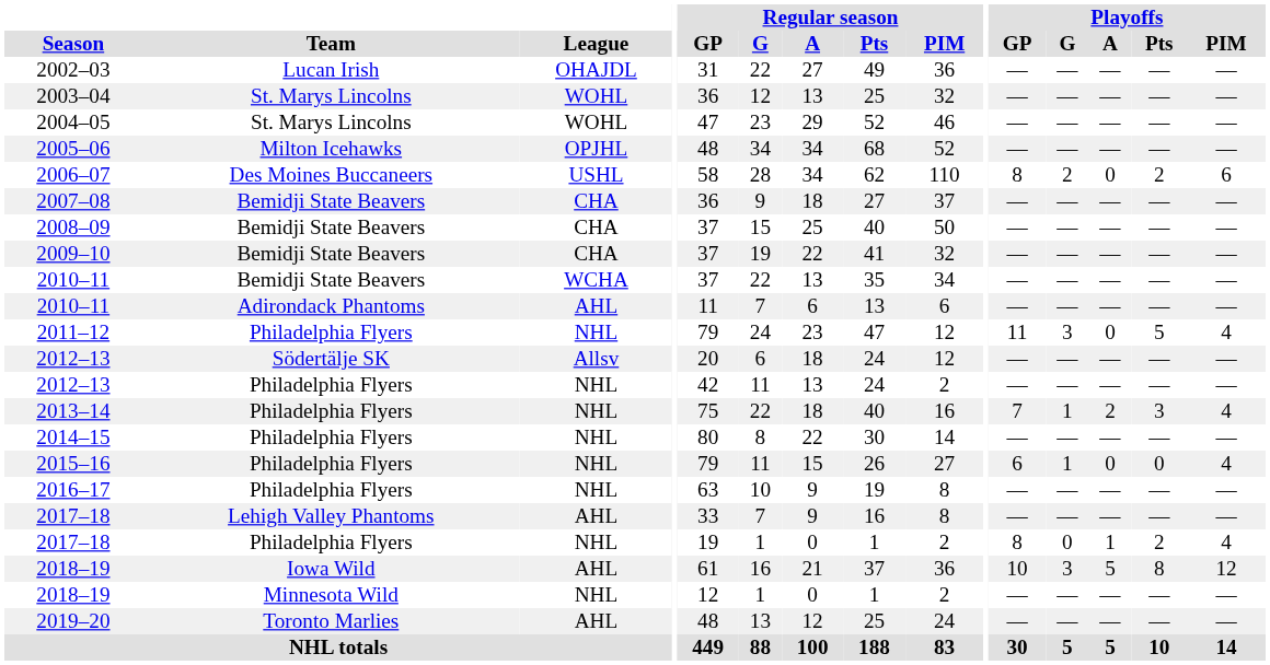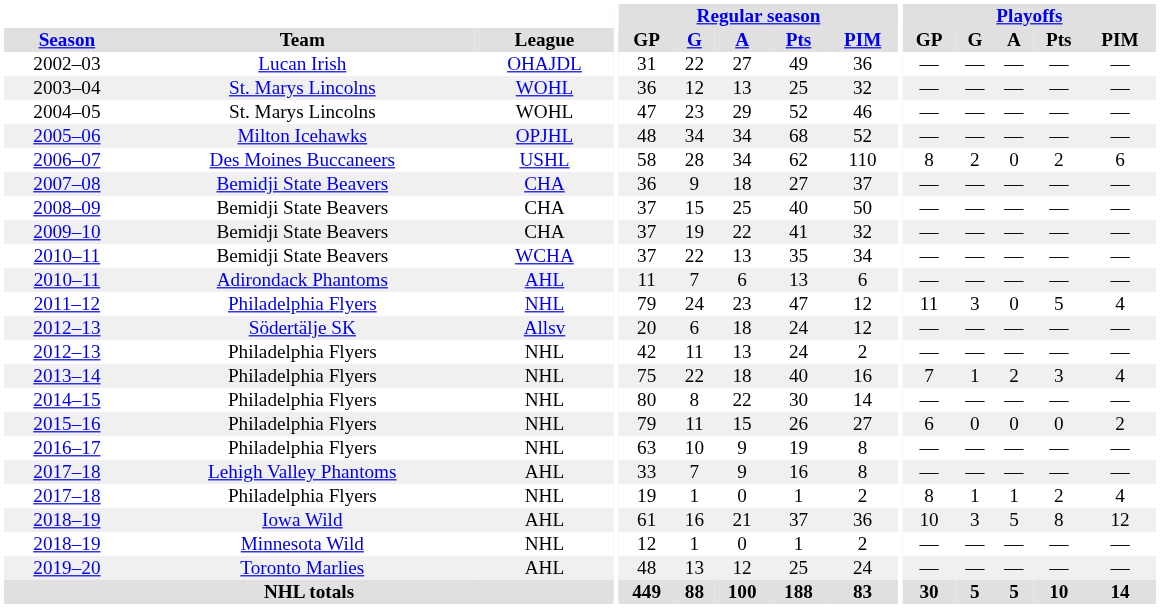 <table border="0" cellpadding="1" cellspacing="0" style="text-align:center; width:60em">
 <tr bgcolor="#e0e0e0">
 <th colspan="3" bgcolor="#ffffff"></th>
 <th rowspan="99" bgcolor="#ffffff"></th>
 <th colspan="5"><a href='#'>Regular season</a></th>
 <th rowspan="99" bgcolor="#ffffff"></th>
 <th colspan="5"><a href='#'>Playoffs</a></th>
 </tr>
 <tr bgcolor="#e0e0e0">
 <th><a href='#'>Season</a></th>
 <th>Team</th>
 <th>League</th>
 <th>GP</th>
 <th><a href='#'>G</a></th>
 <th><a href='#'>A</a></th>
 <th><a href='#'>Pts</a></th>
 <th><a href='#'>PIM</a></th>
 <th>GP</th>
 <th>G</th>
 <th>A</th>
 <th>Pts</th>
 <th>PIM</th>
 </tr>
 <tr>
 <td>2002–03</td>
 <td><a href='#'>Lucan Irish</a></td>
 <td><a href='#'>OHAJDL</a></td>
 <td>31</td>
 <td>22</td>
 <td>27</td>
 <td>49</td>
 <td>36</td>
 <td>—</td>
 <td>—</td>
 <td>—</td>
 <td>—</td>
 <td>—</td>
 </tr>
 <tr bgcolor="#f0f0f0">
 <td>2003–04</td>
 <td><a href='#'>St. Marys Lincolns</a></td>
 <td><a href='#'>WOHL</a></td>
 <td>36</td>
 <td>12</td>
 <td>13</td>
 <td>25</td>
 <td>32</td>
 <td>—</td>
 <td>—</td>
 <td>—</td>
 <td>—</td>
 <td>—</td>
 </tr>
 <tr>
 <td>2004–05</td>
 <td>St. Marys Lincolns</td>
 <td>WOHL</td>
 <td>47</td>
 <td>23</td>
 <td>29</td>
 <td>52</td>
 <td>46</td>
 <td>—</td>
 <td>—</td>
 <td>—</td>
 <td>—</td>
 <td>—</td>
 </tr>
 <tr bgcolor="#f0f0f0">
 <td><a href='#'>2005–06</a></td>
 <td><a href='#'>Milton Icehawks</a></td>
 <td><a href='#'>OPJHL</a></td>
 <td>48</td>
 <td>34</td>
 <td>34</td>
 <td>68</td>
 <td>52</td>
 <td>—</td>
 <td>—</td>
 <td>—</td>
 <td>—</td>
 <td>—</td>
 </tr>
 <tr>
 <td><a href='#'>2006–07</a></td>
 <td><a href='#'>Des Moines Buccaneers</a></td>
 <td><a href='#'>USHL</a></td>
 <td>58</td>
 <td>28</td>
 <td>34</td>
 <td>62</td>
 <td>110</td>
 <td>8</td>
 <td>2</td>
 <td>0</td>
 <td>2</td>
 <td>6</td>
 </tr>
 <tr bgcolor="#f0f0f0">
 <td><a href='#'>2007–08</a></td>
 <td><a href='#'>Bemidji State Beavers</a></td>
 <td><a href='#'>CHA</a></td>
 <td>36</td>
 <td>9</td>
 <td>18</td>
 <td>27</td>
 <td>37</td>
 <td>—</td>
 <td>—</td>
 <td>—</td>
 <td>—</td>
 <td>—</td>
 </tr>
 <tr>
 <td><a href='#'>2008–09</a></td>
 <td>Bemidji State Beavers</td>
 <td>CHA</td>
 <td>37</td>
 <td>15</td>
 <td>25</td>
 <td>40</td>
 <td>50</td>
 <td>—</td>
 <td>—</td>
 <td>—</td>
 <td>—</td>
 <td>—</td>
 </tr>
 <tr bgcolor="#f0f0f0">
 <td><a href='#'>2009–10</a></td>
 <td>Bemidji State Beavers</td>
 <td>CHA</td>
 <td>37</td>
 <td>19</td>
 <td>22</td>
 <td>41</td>
 <td>32</td>
 <td>—</td>
 <td>—</td>
 <td>—</td>
 <td>—</td>
 <td>—</td>
 </tr>
 <tr>
 <td><a href='#'>2010–11</a></td>
 <td>Bemidji State Beavers</td>
 <td><a href='#'>WCHA</a></td>
 <td>37</td>
 <td>22</td>
 <td>13</td>
 <td>35</td>
 <td>34</td>
 <td>—</td>
 <td>—</td>
 <td>—</td>
 <td>—</td>
 <td>—</td>
 </tr>
 <tr bgcolor="#f0f0f0">
 <td><a href='#'>2010–11</a></td>
 <td><a href='#'>Adirondack Phantoms</a></td>
 <td><a href='#'>AHL</a></td>
 <td>11</td>
 <td>7</td>
 <td>6</td>
 <td>13</td>
 <td>6</td>
 <td>—</td>
 <td>—</td>
 <td>—</td>
 <td>—</td>
 <td>—</td>
 </tr>
 <tr>
 <td><a href='#'>2011–12</a></td>
 <td><a href='#'>Philadelphia Flyers</a></td>
 <td><a href='#'>NHL</a></td>
 <td>79</td>
 <td>24</td>
 <td>23</td>
 <td>47</td>
 <td>12</td>
 <td>11</td>
 <td>3</td>
 <td>0</td>
 <td>5</td>
 <td>4</td>
 </tr>
 <tr bgcolor="#f0f0f0">
 <td><a href='#'>2012–13</a></td>
 <td><a href='#'>Södertälje SK</a></td>
 <td><a href='#'>Allsv</a></td>
 <td>20</td>
 <td>6</td>
 <td>18</td>
 <td>24</td>
 <td>12</td>
 <td>—</td>
 <td>—</td>
 <td>—</td>
 <td>—</td>
 <td>—</td>
 </tr>
 <tr>
 <td><a href='#'>2012–13</a></td>
 <td>Philadelphia Flyers</td>
 <td>NHL</td>
 <td>42</td>
 <td>11</td>
 <td>13</td>
 <td>24</td>
 <td>2</td>
 <td>—</td>
 <td>—</td>
 <td>—</td>
 <td>—</td>
 <td>—</td>
 </tr>
 <tr bgcolor="#f0f0f0">
 <td><a href='#'>2013–14</a></td>
 <td>Philadelphia Flyers</td>
 <td>NHL</td>
 <td>75</td>
 <td>22</td>
 <td>18</td>
 <td>40</td>
 <td>16</td>
 <td>7</td>
 <td>1</td>
 <td>2</td>
 <td>3</td>
 <td>4</td>
 </tr>
 <tr>
 <td><a href='#'>2014–15</a></td>
 <td>Philadelphia Flyers</td>
 <td>NHL</td>
 <td>80</td>
 <td>8</td>
 <td>22</td>
 <td>30</td>
 <td>14</td>
 <td>—</td>
 <td>—</td>
 <td>—</td>
 <td>—</td>
 <td>—</td>
 </tr>
 <tr bgcolor="#f0f0f0">
 <td><a href='#'>2015–16</a></td>
 <td>Philadelphia Flyers</td>
 <td>NHL</td>
 <td>79</td>
 <td>11</td>
 <td>15</td>
 <td>26</td>
 <td>27</td>
 <td>6</td>
-<td>1</td>
 <td>0</td>
 <td>0</td>
-<td>4</td>
+<td>0</td>
+<td>2</td>
 </tr>
 <tr>
 <td><a href='#'>2016–17</a></td>
 <td>Philadelphia Flyers</td>
 <td>NHL</td>
 <td>63</td>
 <td>10</td>
 <td>9</td>
 <td>19</td>
 <td>8</td>
 <td>—</td>
 <td>—</td>
 <td>—</td>
 <td>—</td>
 <td>—</td>
 </tr>
 <tr bgcolor="#f0f0f0">
 <td><a href='#'>2017–18</a></td>
 <td><a href='#'>Lehigh Valley Phantoms</a></td>
 <td>AHL</td>
 <td>33</td>
 <td>7</td>
 <td>9</td>
 <td>16</td>
 <td>8</td>
 <td>—</td>
 <td>—</td>
 <td>—</td>
 <td>—</td>
 <td>—</td>
 </tr>
 <tr>
 <td><a href='#'>2017–18</a></td>
 <td>Philadelphia Flyers</td>
 <td>NHL</td>
 <td>19</td>
 <td>1</td>
 <td>0</td>
 <td>1</td>
 <td>2</td>
 <td>8</td>
-<td>0</td>
+<td>1</td>
 <td>1</td>
 <td>2</td>
 <td>4</td>
 </tr>
 <tr bgcolor="#f0f0f0">
 <td><a href='#'>2018–19</a></td>
 <td><a href='#'>Iowa Wild</a></td>
 <td>AHL</td>
 <td>61</td>
 <td>16</td>
 <td>21</td>
 <td>37</td>
 <td>36</td>
 <td>10</td>
 <td>3</td>
 <td>5</td>
 <td>8</td>
 <td>12</td>
 </tr>
 <tr>
 <td><a href='#'>2018–19</a></td>
 <td><a href='#'>Minnesota Wild</a></td>
 <td>NHL</td>
 <td>12</td>
 <td>1</td>
 <td>0</td>
 <td>1</td>
 <td>2</td>
 <td>—</td>
 <td>—</td>
 <td>—</td>
 <td>—</td>
 <td>—</td>
 </tr>
 <tr bgcolor="#f0f0f0">
 <td><a href='#'>2019–20</a></td>
 <td><a href='#'>Toronto Marlies</a></td>
 <td>AHL</td>
 <td>48</td>
 <td>13</td>
 <td>12</td>
 <td>25</td>
 <td>24</td>
 <td>—</td>
 <td>—</td>
 <td>—</td>
 <td>—</td>
 <td>—</td>
 </tr>
 <tr bgcolor="#e0e0e0">
 <th colspan="3">NHL totals</th>
 <th>449</th>
 <th>88</th>
 <th>100</th>
 <th>188</th>
 <th>83</th>
 <th>30</th>
 <th>5</th>
 <th>5</th>
 <th>10</th>
 <th>14</th>
 </tr>
 </table>
